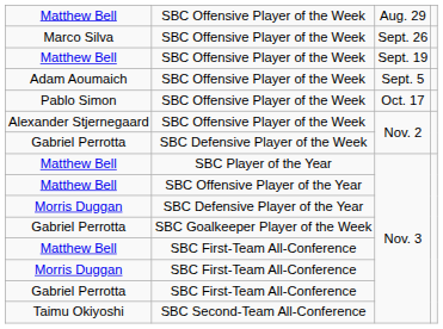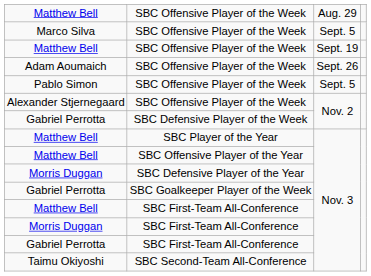 <table class="wikitable sortable" style="text-align: center">
 <tr>
 <td><a href='#'>Matthew Bell</a></td>
 <td>SBC Offensive Player of the Week</td>
 <td>Aug. 29</td>
 <td></td>
 </tr>
 <tr>
 <td>Marco Silva</td>
 <td>SBC Offensive Player of the Week</td>
-<td>Sept. 26</td>
+<td>Sept. 5</td>
 <td></td>
 </tr>
 <tr>
 <td><a href='#'>Matthew Bell</a></td>
 <td>SBC Offensive Player of the Week</td>
 <td>Sept. 19</td>
 <td></td>
 </tr>
 <tr>
 <td>Adam Aoumaich</td>
 <td>SBC Offensive Player of the Week</td>
-<td>Sept. 5</td>
+<td>Sept. 26</td>
 <td></td>
 </tr>
 <tr>
 <td>Pablo Simon</td>
 <td>SBC Offensive Player of the Week</td>
-<td>Oct. 17</td>
+<td>Sept. 5</td>
 <td></td>
 </tr>
 <tr>
 <td>Alexander Stjernegaard</td>
 <td>SBC Offensive Player of the Week</td>
 <td rowspan=2>Nov. 2</td>
 <td rowspan=2></td>
 </tr>
 <tr>
 <td>Gabriel Perrotta</td>
 <td>SBC Defensive Player of the Week</td>
 </tr>
 <tr>
 <td><a href='#'>Matthew Bell</a></td>
 <td>SBC Player of the Year</td>
 <td rowspan=8>Nov. 3</td>
 <td rowspan=8></td>
 </tr>
 <tr>
 <td><a href='#'>Matthew Bell</a></td>
 <td>SBC Offensive Player of the Year</td>
 </tr>
 <tr>
 <td><a href='#'>Morris Duggan</a></td>
 <td>SBC Defensive Player of the Year</td>
 </tr>
 <tr>
 <td>Gabriel Perrotta</td>
 <td>SBC Goalkeeper Player of the Week</td>
 </tr>
 <tr>
 <td><a href='#'>Matthew Bell</a></td>
 <td>SBC First-Team All-Conference</td>
 </tr>
 <tr>
 <td><a href='#'>Morris Duggan</a></td>
 <td>SBC First-Team All-Conference</td>
 </tr>
 <tr>
 <td>Gabriel Perrotta</td>
 <td>SBC First-Team All-Conference</td>
 </tr>
 <tr>
 <td>Taimu Okiyoshi</td>
 <td>SBC Second-Team All-Conference</td>
 </tr>
 </table>
